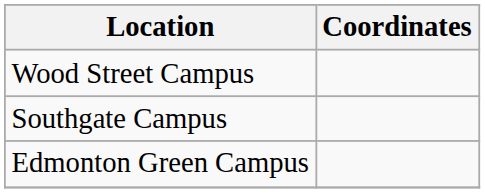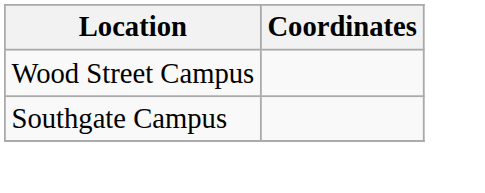 <table class="wikitable sortable" border="1">
 <tr>
 <th>Location</th>
 <th>Coordinates</th>
 </tr>
 <tr>
 <td>Wood Street Campus</td>
 <td></td>
 </tr>
 <tr>
 <td>Southgate Campus</td>
 <td></td>
 </tr>
 <tr>
-<td>Edmonton Green Campus</td>
-<td></td>
-</tr>
-<tr>
 </tr>
 </table>
